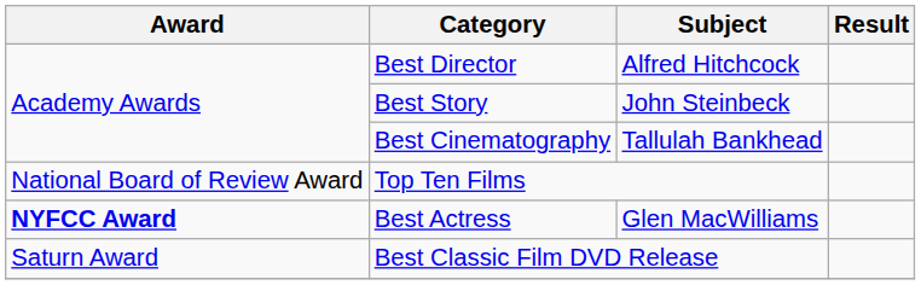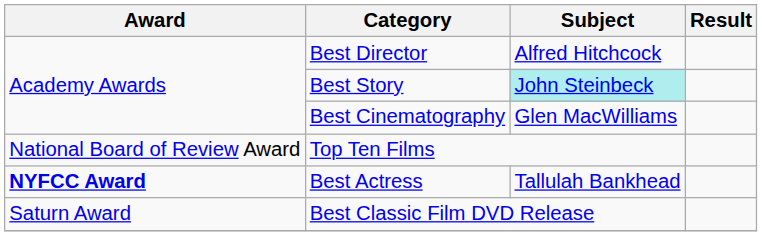 <table class="wikitable">
 <tr>
 <th>Award</th>
 <th>Category</th>
 <th>Subject</th>
 <th>Result</th>
 </tr>
 <tr>
 <td rowspan=3><a href='#'>Academy Awards</a></td>
 <td><a href='#'>Best Director</a></td>
 <td><a href='#'>Alfred Hitchcock</a></td>
 <td></td>
 </tr>
 <tr>
 <td><a href='#'>Best Story</a></td>
-<td><a href='#'>John Steinbeck</a></td>
+<td style="background: paleturquoise;"><a href='#'>John Steinbeck</a></td>
 <td></td>
 </tr>
 <tr>
 <td><a href='#'>Best Cinematography</a></td>
-<td><a href='#'>Tallulah Bankhead</a></td>
+<td><a href='#'>Glen MacWilliams</a></td>
 <td></td>
 </tr>
 <tr>
 <td><a href='#'>National Board of Review</a> Award</td>
 <td colspan=2><a href='#'>Top Ten Films</a></td>
 <td></td>
 </tr>
 <tr>
 <td><strong><a href='#'>NYFCC Award</a></strong></td>
 <td><a href='#'>Best Actress</a></td>
-<td><a href='#'>Glen MacWilliams</a></td>
+<td><a href='#'>Tallulah Bankhead</a></td>
 <td></td>
 </tr>
 <tr>
 <td><a href='#'>Saturn Award</a></td>
 <td colspan=2><a href='#'>Best Classic Film DVD Release</a></td>
 <td></td>
 </tr>
 <tr>
 </tr>
 </table>
